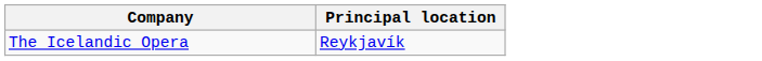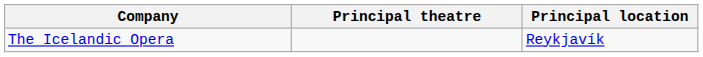 <table class="wikitable">
 <tr>
 <th width=250>Company</th>
+<th width=200>Principal theatre</th>
 <th width=150>Principal location</th>
 </tr>
 <tr>
 <td><a href='#'>The Icelandic Opera</a></td>
+<td></td>
 <td><a href='#'>Reykjavík</a></td>
 </tr>
 </table>
